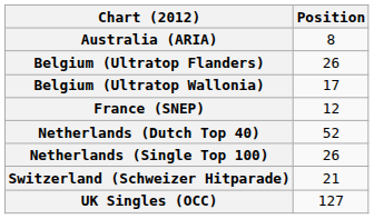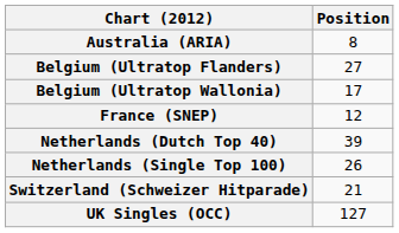 <table class="wikitable sortable plainrowheaders">
 <tr>
 <th scope="col">Chart (2012)</th>
 <th scope="col">Position</th>
 </tr>
 <tr>
 <th scope="row">Australia (ARIA)</th>
 <td align=center>8</td>
 </tr>
 <tr>
 <th scope="row">Belgium (Ultratop Flanders)</th>
-<td align=center>26</td>
+<td align=center>27</td>
 </tr>
 <tr>
 <th scope="row">Belgium (Ultratop Wallonia)</th>
 <td align=center>17</td>
 </tr>
 <tr>
 <th scope="row">France (SNEP)</th>
 <td align=center>12</td>
 </tr>
 <tr>
 <th scope="row">Netherlands (Dutch Top 40)</th>
-<td align=center>52</td>
+<td align=center>39</td>
 </tr>
 <tr>
 <th scope="row">Netherlands (Single Top 100)</th>
 <td align=center>26</td>
 </tr>
 <tr>
 <th scope="row">Switzerland (Schweizer Hitparade)</th>
 <td align=center>21</td>
 </tr>
 <tr>
 <th scope="row">UK Singles (OCC)</th>
 <td align=center>127</td>
 </tr>
 </table>
